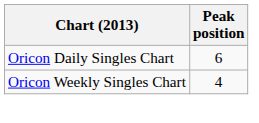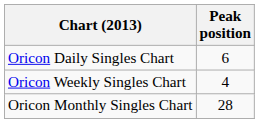 <table class="wikitable sortable" border="1">
 <tr>
 <th>Chart (2013)</th>
 <th>Peak<br>position</th>
 </tr>
 <tr>
 <td><a href='#'>Oricon</a> Daily Singles Chart</td>
 <td style="text-align:center;">6</td>
 </tr>
 <tr>
 <td><a href='#'>Oricon</a> Weekly Singles Chart</td>
 <td style="text-align:center;">4</td>
 </tr>
+<tr>
+<td>Oricon Monthly Singles Chart</td>
+<td style="text-align:center;">28</td>
+</tr>
 </table>
